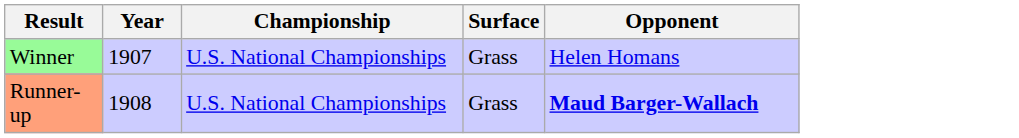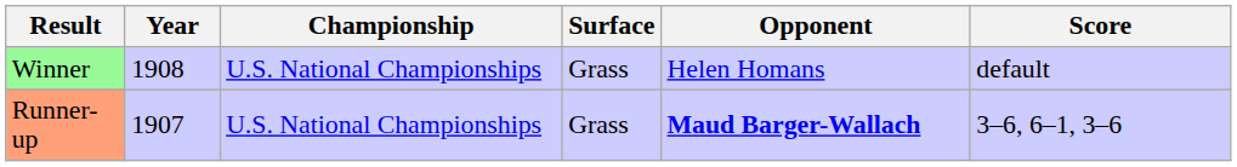 <table class="sortable wikitable">
 <tr>
 <th style="width:65px">Result</th>
 <th style="width:50px">Year</th>
 <th style="width:200px">Championship</th>
 <th style="width:50px">Surface</th>
 <th style="width:180px">Opponent</th>
+<th style="width:150px" class="unsortable">Score</th>
 </tr>
 <tr style="background:#ccf;">
 <td style="background:#98fb98;">Winner</td>
+<td>1908</td>
+<td><a href='#'>U.S. National Championships</a></td>
+<td>Grass</td>
+<td> <a href='#'>Helen Homans</a></td>
+<td>default</td>
+</tr>
+<tr style="background:#ccf;">
+<td style="background:#ffa07a;">Runner-up</td>
 <td>1907</td>
 <td><a href='#'>U.S. National Championships</a></td>
 <td>Grass</td>
-<td> <a href='#'>Helen Homans</a></td>
-</tr>
-<tr style="background:#ccf;">
-<td style="background:#ffa07a;">Runner-up</td>
-<td>1908</td>
-<td><a href='#'>U.S. National Championships</a></td>
-<td>Grass</td>
 <td><strong> <a href='#'>Maud Barger-Wallach</a></strong></td>
+<td>3–6, 6–1, 3–6</td>
 </tr>
 </table>
